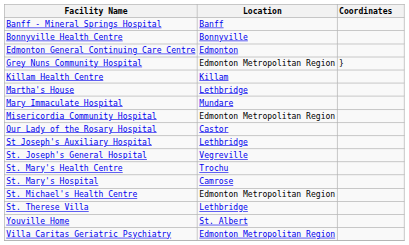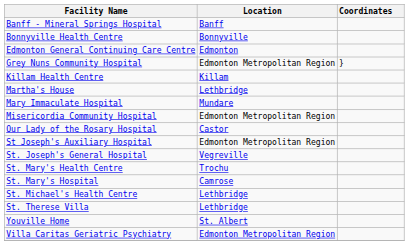 <table class="wikitable sortable" style="width:auto;">
 <tr>
 <th width="*"><strong>Facility Name</strong>  </th>
 <th width="*"><strong>Location</strong>  </th>
 <th width="*"><strong>Coordinates</strong>  </th>
 </tr>
 <tr>
 <td><a href='#'>Banff - Mineral Springs Hospital</a></td>
 <td><a href='#'>Banff</a></td>
 <td></td>
 </tr>
 <tr>
 <td><a href='#'>Bonnyville Health Centre</a></td>
 <td><a href='#'>Bonnyville</a></td>
 <td></td>
 </tr>
 <tr>
 <td><a href='#'>Edmonton General Continuing Care Centre</a></td>
 <td><a href='#'>Edmonton</a></td>
 <td></td>
 </tr>
 <tr>
 <td><a href='#'>Grey Nuns Community Hospital</a></td>
 <td>Edmonton Metropolitan Region</td>
 <td>}</td>
 </tr>
 <tr>
 <td><a href='#'>Killam Health Centre</a></td>
 <td><a href='#'>Killam</a></td>
 <td></td>
 </tr>
 <tr>
 <td><a href='#'>Martha's House</a></td>
 <td><a href='#'>Lethbridge</a></td>
 <td></td>
 </tr>
 <tr>
 <td><a href='#'>Mary Immaculate Hospital</a></td>
 <td><a href='#'>Mundare</a></td>
 <td></td>
 </tr>
 <tr>
 <td><a href='#'>Misericordia Community Hospital</a></td>
 <td>Edmonton Metropolitan Region</td>
 <td></td>
 </tr>
 <tr>
 <td><a href='#'>Our Lady of the Rosary Hospital</a></td>
 <td><a href='#'>Castor</a></td>
 <td></td>
 </tr>
 <tr>
 <td><a href='#'>St Joseph's Auxiliary Hospital</a></td>
-<td><a href='#'>Lethbridge</a></td>
+<td>Edmonton Metropolitan Region</td>
 <td></td>
 </tr>
 <tr>
 <td><a href='#'>St. Joseph's General Hospital</a></td>
 <td><a href='#'>Vegreville</a></td>
 <td></td>
 </tr>
 <tr>
 <td><a href='#'>St. Mary's Health Centre</a></td>
 <td><a href='#'>Trochu</a></td>
 <td></td>
 </tr>
 <tr>
 <td><a href='#'>St. Mary's Hospital</a></td>
 <td><a href='#'>Camrose</a></td>
 <td></td>
 </tr>
 <tr>
 <td><a href='#'>St. Michael's Health Centre</a></td>
-<td>Edmonton Metropolitan Region</td>
+<td><a href='#'>Lethbridge</a></td>
 <td></td>
 </tr>
 <tr>
 <td><a href='#'>St. Therese Villa</a></td>
 <td><a href='#'>Lethbridge</a></td>
 <td></td>
 </tr>
 <tr>
 <td><a href='#'>Youville Home</a></td>
 <td><a href='#'>St. Albert</a></td>
 <td></td>
 </tr>
 <tr>
 <td><a href='#'>Villa Caritas Geriatric Psychiatry</a></td>
 <td><a href='#'>Edmonton Metropolitan Region</a></td>
 <td></td>
 </tr>
 <tr>
 </tr>
 </table>
